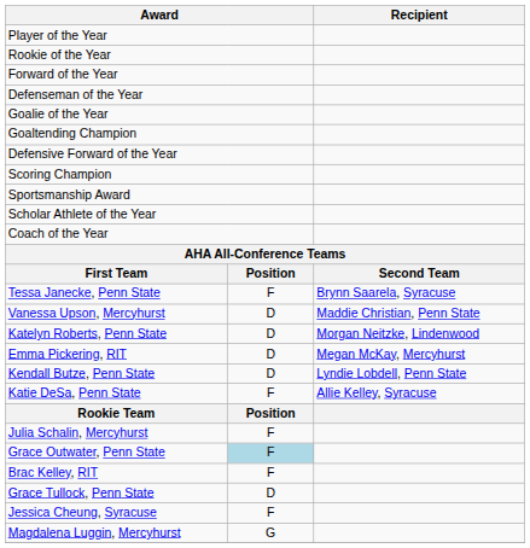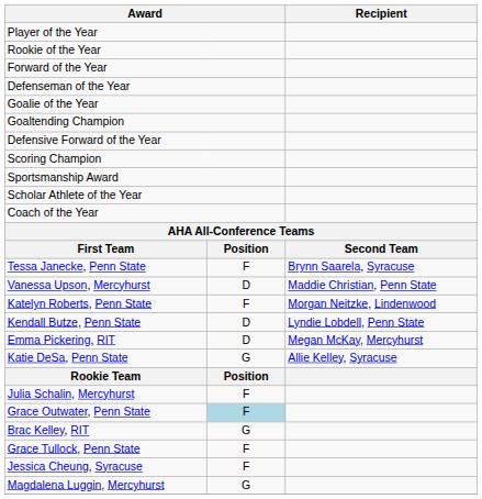 <table class="wikitable" width=75%>
 <tr>
 <th colspan=2>Award</th>
 <th>Recipient</th>
 </tr>
 <tr>
 <td colspan=2>Player of the Year</td>
 <td></td>
 </tr>
 <tr>
 <td colspan=2>Rookie of the Year</td>
 <td></td>
 </tr>
 <tr>
 <td colspan=2>Forward of the Year</td>
 <td></td>
 </tr>
 <tr>
 <td colspan=2>Defenseman of the Year</td>
 <td></td>
 </tr>
 <tr>
 <td colspan=2>Goalie of the Year</td>
 <td></td>
 </tr>
 <tr>
 <td colspan=2>Goaltending Champion</td>
 <td></td>
 </tr>
 <tr>
 <td colspan=2>Defensive Forward of the Year</td>
 <td></td>
 </tr>
 <tr>
 <td colspan=2>Scoring Champion</td>
 <td></td>
 </tr>
 <tr>
 <td colspan=2>Sportsmanship Award</td>
 <td></td>
 </tr>
 <tr>
 <td colspan=2>Scholar Athlete of the Year</td>
 <td></td>
 </tr>
 <tr>
 <td colspan=2>Coach of the Year</td>
 <td></td>
 </tr>
 <tr>
 <th colspan=3>AHA All-Conference Teams</th>
 </tr>
 <tr>
 <th>First Team</th>
 <th>  Position  </th>
 <th>Second Team</th>
 </tr>
 <tr>
 <td><a href='#'>Tessa Janecke</a>, <a href='#'>Penn State</a></td>
 <td align=center>F</td>
 <td><a href='#'>Brynn Saarela</a>, <a href='#'>Syracuse</a></td>
 </tr>
 <tr>
 <td><a href='#'>Vanessa Upson</a>, <a href='#'>Mercyhurst</a></td>
 <td align=center>D</td>
 <td><a href='#'>Maddie Christian</a>, <a href='#'>Penn State</a></td>
 </tr>
 <tr>
 <td><a href='#'>Katelyn Roberts</a>, <a href='#'>Penn State</a></td>
+<td align=center>F</td>
+<td><a href='#'>Morgan Neitzke</a>, <a href='#'>Lindenwood</a></td>
+</tr>
+<tr>
+<td><a href='#'>Kendall Butze</a>, <a href='#'>Penn State</a></td>
 <td align=center>D</td>
-<td><a href='#'>Morgan Neitzke</a>, <a href='#'>Lindenwood</a></td>
+<td><a href='#'>Lyndie Lobdell</a>, <a href='#'>Penn State</a></td>
 </tr>
 <tr>
 <td><a href='#'>Emma Pickering</a>, <a href='#'>RIT</a></td>
 <td align=center>D</td>
 <td><a href='#'>Megan McKay</a>, <a href='#'>Mercyhurst</a></td>
 </tr>
 <tr>
-<td><a href='#'>Kendall Butze</a>, <a href='#'>Penn State</a></td>
-<td align=center>D</td>
-<td><a href='#'>Lyndie Lobdell</a>, <a href='#'>Penn State</a></td>
-</tr>
-<tr>
 <td><a href='#'>Katie DeSa</a>, <a href='#'>Penn State</a></td>
-<td align=center>F</td>
+<td align=center>G</td>
 <td><a href='#'>Allie Kelley</a>, <a href='#'>Syracuse</a></td>
 </tr>
 <tr>
 <th>Rookie Team</th>
 <th>  Position  </th>
 <th></th>
 </tr>
 <tr>
 <td><a href='#'>Julia Schalin</a>, <a href='#'>Mercyhurst</a></td>
 <td align=center>F</td>
 <td></td>
 </tr>
 <tr>
 <td><a href='#'>Grace Outwater</a>, <a href='#'>Penn State</a></td>
 <td align=center style="background: lightblue;">F</td>
 <td></td>
 </tr>
 <tr>
 <td><a href='#'>Brac Kelley</a>, <a href='#'>RIT</a></td>
-<td align=center>F</td>
+<td align=center>G</td>
 <td></td>
 </tr>
 <tr>
 <td><a href='#'>Grace Tullock</a>, <a href='#'>Penn State</a></td>
-<td align=center>D</td>
+<td align=center>F</td>
 <td></td>
 </tr>
 <tr>
 <td><a href='#'>Jessica Cheung</a>, <a href='#'>Syracuse</a></td>
 <td align=center>F</td>
 <td></td>
 </tr>
 <tr>
 <td><a href='#'>Magdalena Luggin</a>, <a href='#'>Mercyhurst</a></td>
 <td align=center>G</td>
 <td></td>
 </tr>
 <tr>
 </tr>
 </table>
